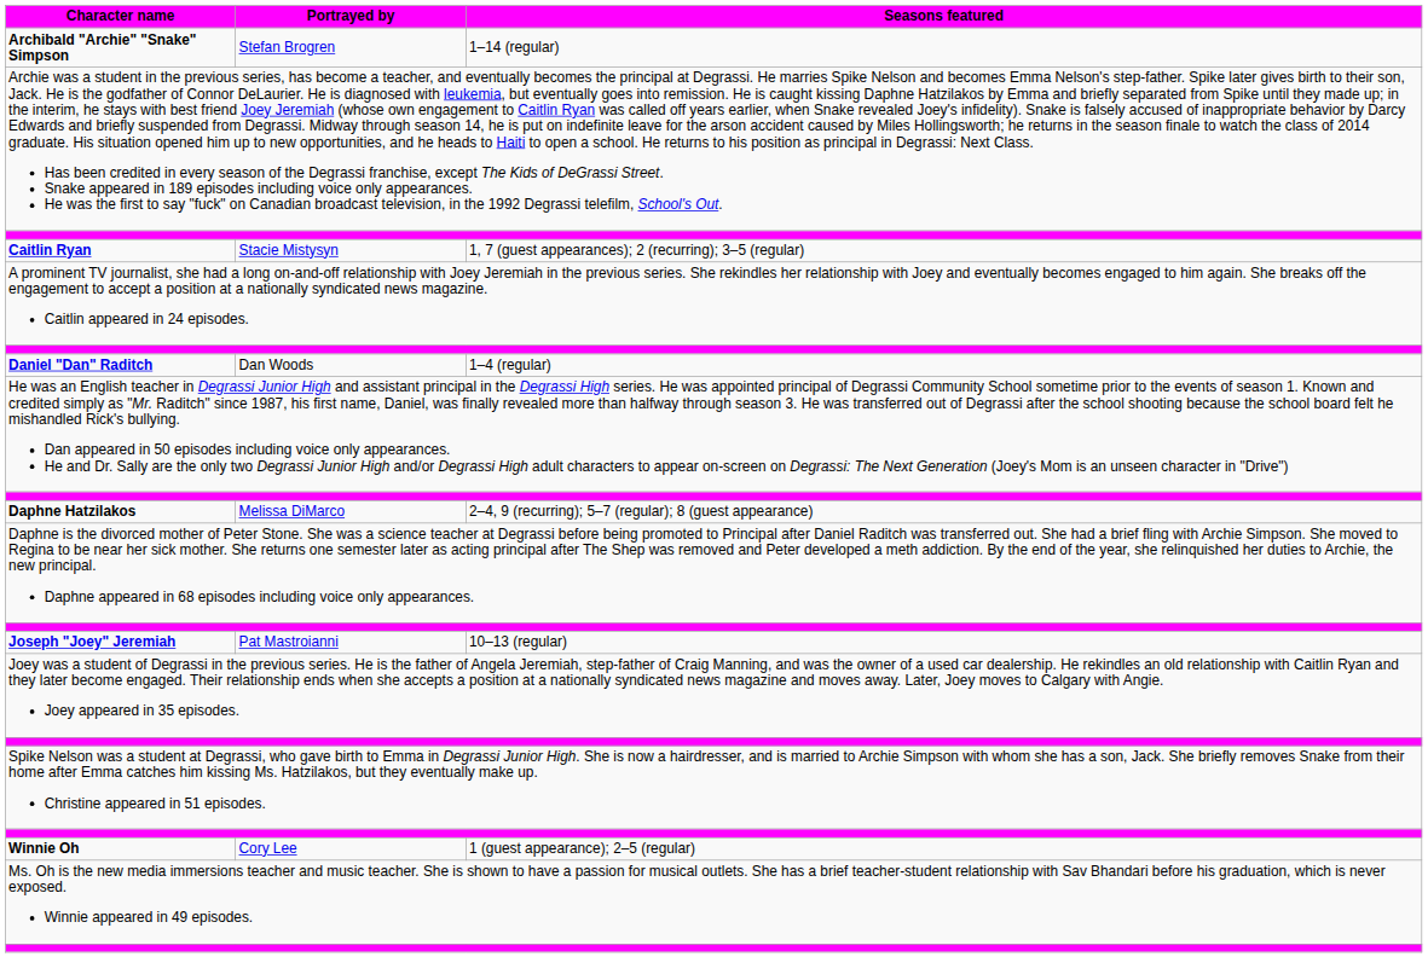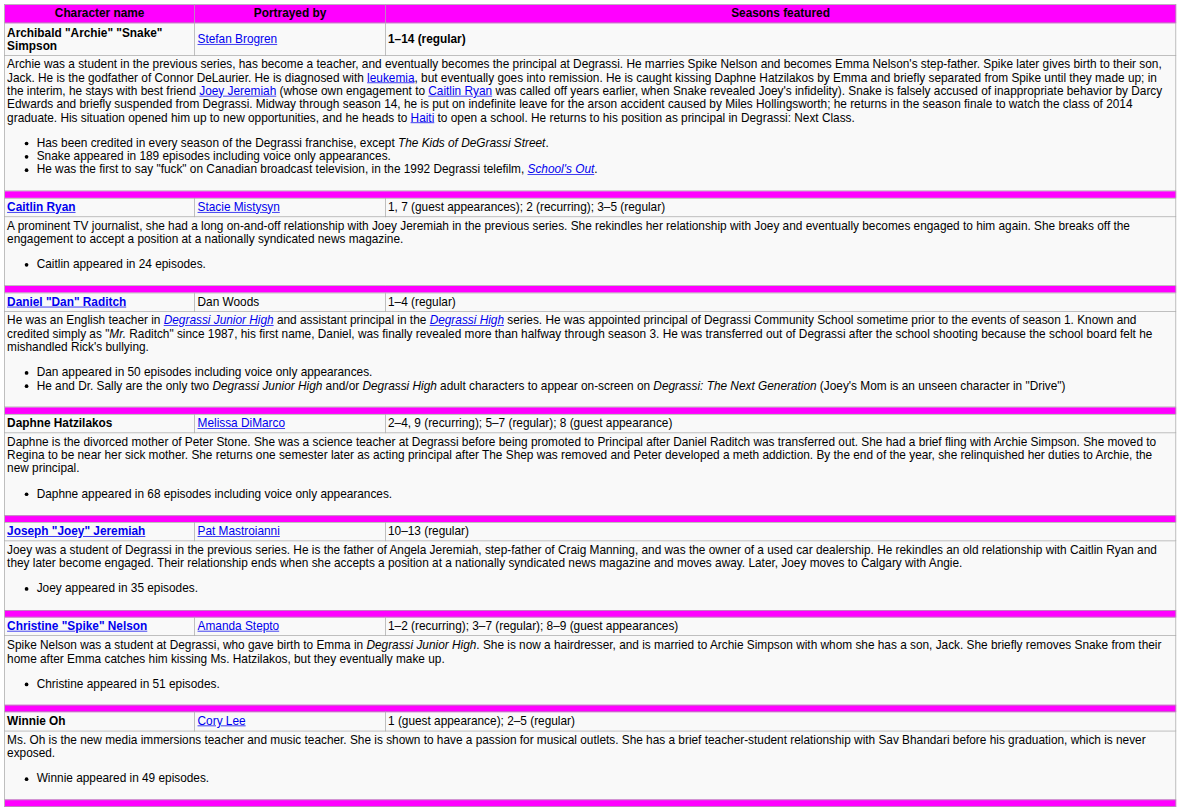 <table class="wikitable" style="margin:auto;">
 <tr>
 <th style="background-color: #FF00FF; width:250px">Character name</th>
 <th style="background-color: #FF00FF; width:250px">Portrayed by</th>
 <th style="background-color: #FF00FF;">Seasons featured</th>
 </tr>
 <tr>
 <td><strong>Archibald "Archie" "Snake" Simpson</strong> </td>
 <td><a href='#'>Stefan Brogren</a></td>
-<td>1–14 (regular)</td>
+<td><strong>1–14 (regular)</strong></td>
 </tr>
 <tr>
 <td colspan="3">Archie was a student in the previous series, has become a teacher, and eventually becomes the principal at Degrassi. He marries Spike Nelson and becomes Emma Nelson's step-father. Spike later gives birth to their son, Jack. He is the godfather of Connor DeLaurier. He is diagnosed with <a href='#'>leukemia</a>, but eventually goes into remission. He is caught kissing Daphne Hatzilakos by Emma and briefly separated from Spike until they made up; in the interim, he stays with best friend <a href='#'>Joey Jeremiah</a> (whose own engagement to <a href='#'>Caitlin Ryan</a> was called off years earlier, when Snake revealed Joey's infidelity). Snake is falsely accused of inappropriate behavior by Darcy Edwards and briefly suspended from Degrassi. Midway through season 14, he is put on indefinite leave for the arson accident caused by Miles Hollingsworth; he returns in the season finale to watch the class of 2014 graduate. His situation opened him up to new opportunities, and he heads to <a href='#'>Haiti</a> to open a school. He returns to his position as principal in Degrassi: Next Class.<br><ul><li>Has been credited in every season of the Degrassi franchise, except <em>The Kids of DeGrassi Street</em>.</li><li>Snake appeared in 189 episodes including voice only appearances.</li><li>He was the first to say "fuck" on Canadian broadcast television, in the 1992 Degrassi telefilm, <em><a href='#'>School's Out</a></em>.</li></ul></td>
 </tr>
 <tr>
 <td colspan="3" height="2" style="background:#FF00FF;"></td>
 </tr>
 <tr>
 <td><strong><a href='#'>Caitlin Ryan</a></strong></td>
 <td><a href='#'>Stacie Mistysyn</a></td>
 <td>1, 7 (guest appearances); 2 (recurring); 3–5 (regular)</td>
 </tr>
 <tr>
 <td colspan="3">A prominent TV journalist, she had a long on-and-off relationship with Joey Jeremiah in the previous series. She rekindles her relationship with Joey and eventually becomes engaged to him again. She breaks off the engagement to accept a position at a nationally syndicated news magazine.<br><ul><li>Caitlin appeared in 24 episodes.</li></ul></td>
 </tr>
 <tr>
 <td colspan="3" height="2" style="background:#FF00FF;"></td>
 </tr>
 <tr>
 <td><strong><a href='#'>Daniel "Dan" Raditch</a></strong></td>
 <td>Dan Woods</td>
 <td>1–4 (regular)</td>
 </tr>
 <tr>
 <td colspan="3">He was an English teacher in <em><a href='#'>Degrassi Junior High</a></em> and assistant principal in the <em><a href='#'>Degrassi High</a></em> series. He was appointed principal of Degrassi Community School sometime prior to the events of season 1. Known and credited simply as "<em>Mr.</em> Raditch" since 1987, his first name, Daniel, was finally revealed more than halfway through season 3. He was transferred out of Degrassi after the school shooting because the school board felt he mishandled Rick's bullying.<br><ul><li>Dan appeared in 50 episodes including voice only appearances.</li><li>He and Dr. Sally are the only two <em>Degrassi Junior High</em> and/or <em>Degrassi High</em> adult characters to appear on-screen on <em>Degrassi: The Next Generation</em> (Joey's Mom is an unseen character in "Drive")</li></ul></td>
 </tr>
 <tr>
 <td colspan="3" height="2" style="background:#FF00FF;"></td>
 </tr>
 <tr>
 <td><strong>Daphne Hatzilakos</strong></td>
 <td><a href='#'>Melissa DiMarco</a></td>
 <td>2–4, 9 (recurring); 5–7 (regular); 8 (guest appearance)</td>
 </tr>
 <tr>
 <td colspan="3">Daphne is the divorced mother of Peter Stone. She was a science teacher at Degrassi before being promoted to Principal after Daniel Raditch was transferred out. She had a brief fling with Archie Simpson. She moved to Regina to be near her sick mother. She returns one semester later as acting principal after The Shep was removed and Peter developed a meth addiction. By the end of the year, she relinquished her duties to Archie, the new principal.<br><ul><li>Daphne appeared in 68 episodes including voice only appearances.</li></ul></td>
 </tr>
 <tr>
 <td colspan="3" height="2" style="background:#FF00FF;"></td>
 </tr>
 <tr>
 <td><strong><a href='#'>Joseph "Joey" Jeremiah</a></strong></td>
 <td><a href='#'>Pat Mastroianni</a></td>
 <td>10–13 (regular)</td>
 </tr>
 <tr>
 <td colspan="3">Joey was a student of Degrassi in the previous series. He is the father of Angela Jeremiah, step-father of Craig Manning, and was the owner of a used car dealership. He rekindles an old relationship with Caitlin Ryan and they later become engaged. Their relationship ends when she accepts a position at a nationally syndicated news magazine and moves away. Later, Joey moves to Calgary with Angie.<br><ul><li>Joey appeared in 35 episodes.</li></ul></td>
 </tr>
 <tr>
 <td colspan="3" height="2" style="background:#FF00FF;"></td>
 </tr>
 <tr>
+<td><strong><a href='#'>Christine "Spike" Nelson</a></strong></td>
+<td><a href='#'>Amanda Stepto</a></td>
+<td>1–2 (recurring); 3–7 (regular); 8–9 (guest appearances)</td>
+</tr>
+<tr>
 <td colspan="3">Spike Nelson was a student at Degrassi, who gave birth to Emma in <em>Degrassi Junior High</em>. She is now a hairdresser, and is married to Archie Simpson with whom she has a son, Jack. She briefly removes Snake from their home after Emma catches him kissing Ms. Hatzilakos, but they eventually make up.<br><ul><li>Christine appeared in 51 episodes.</li></ul></td>
 </tr>
 <tr>
 <td colspan="3" height="2" style="background:#FF00FF;"></td>
 </tr>
 <tr>
 <td><strong>Winnie Oh</strong></td>
 <td><a href='#'>Cory Lee</a></td>
 <td>1 (guest appearance); 2–5 (regular)</td>
 </tr>
 <tr>
 <td colspan="3">Ms. Oh is the new media immersions teacher and music teacher. She is shown to have a passion for musical outlets. She has a brief teacher-student relationship with Sav Bhandari before his graduation, which is never exposed.<br><ul><li>Winnie appeared in 49 episodes.</li></ul></td>
 </tr>
 <tr>
 <td colspan="3" height="2" style="background:#FF00FF;"></td>
 </tr>
 </table>
